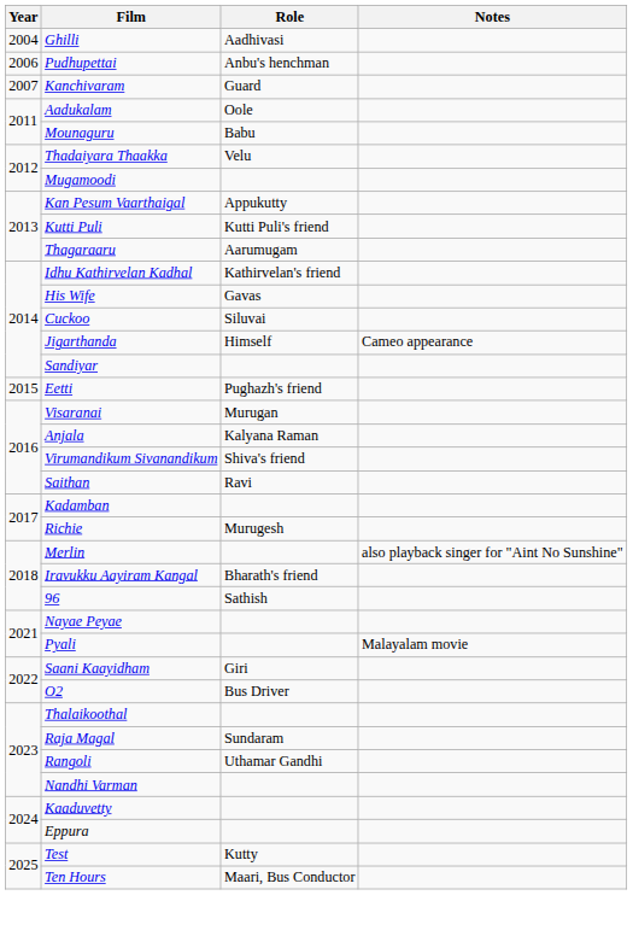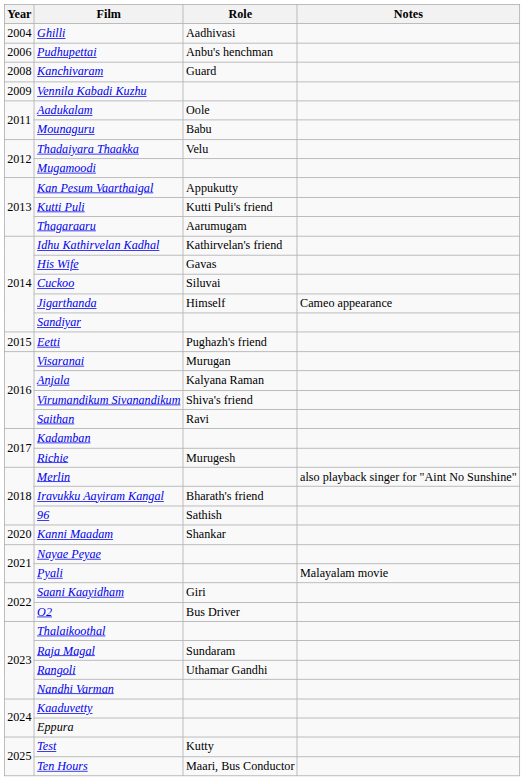 <table class="wikitable" style="font-size: 100%;">
 <tr>
 <th>Year</th>
 <th>Film</th>
 <th>Role</th>
 <th>Notes</th>
 </tr>
 <tr>
 <td rowspan="1">2004</td>
 <td><em><a href='#'>Ghilli</a></em></td>
 <td>Aadhivasi</td>
 <td></td>
 </tr>
 <tr>
 <td rowspan="1">2006</td>
 <td><em><a href='#'>Pudhupettai</a></em></td>
 <td>Anbu's henchman</td>
 <td></td>
 </tr>
 <tr>
-<td>2007</td>
+<td>2008</td>
 <td><em><a href='#'>Kanchivaram</a></em></td>
 <td>Guard</td>
+<td></td>
+</tr>
+<tr>
+<td rowspan="1">2009</td>
+<td><em><a href='#'>Vennila Kabadi Kuzhu</a></em></td>
+<td></td>
 <td></td>
 </tr>
 <tr>
 <td rowspan="2">2011</td>
 <td><em><a href='#'>Aadukalam</a></em></td>
 <td>Oole</td>
 <td></td>
 </tr>
 <tr>
 <td><em><a href='#'>Mounaguru</a></em></td>
 <td>Babu</td>
 <td></td>
 </tr>
 <tr>
 <td rowspan="2">2012</td>
 <td><em><a href='#'>Thadaiyara Thaakka</a></em></td>
 <td>Velu</td>
 <td></td>
 </tr>
 <tr>
 <td><em><a href='#'>Mugamoodi</a></em></td>
 <td></td>
 <td></td>
 </tr>
 <tr>
 <td rowspan="3">2013</td>
 <td><em><a href='#'>Kan Pesum Vaarthaigal</a></em></td>
 <td>Appukutty</td>
 <td></td>
 </tr>
 <tr>
 <td><em><a href='#'>Kutti Puli</a></em></td>
 <td>Kutti Puli's friend</td>
 <td></td>
 </tr>
 <tr>
 <td><em><a href='#'>Thagaraaru</a></em></td>
 <td>Aarumugam</td>
 <td></td>
 </tr>
 <tr>
 <td rowspan="5">2014</td>
 <td><em><a href='#'>Idhu Kathirvelan Kadhal</a></em></td>
 <td>Kathirvelan's friend</td>
 <td></td>
 </tr>
 <tr>
 <td><em><a href='#'>His Wife</a></em></td>
 <td>Gavas</td>
 <td></td>
 </tr>
 <tr>
 <td><em><a href='#'>Cuckoo</a></em></td>
 <td>Siluvai</td>
 <td></td>
 </tr>
 <tr>
 <td><em><a href='#'>Jigarthanda</a></em></td>
 <td>Himself</td>
 <td>Cameo appearance</td>
 </tr>
 <tr>
 <td><em><a href='#'>Sandiyar</a></em></td>
 <td></td>
 <td></td>
 </tr>
 <tr>
 <td rowspan="1">2015</td>
 <td><em><a href='#'>Eetti</a></em></td>
 <td>Pughazh's friend</td>
 <td></td>
 </tr>
 <tr>
 <td rowspan="4">2016</td>
 <td><em><a href='#'>Visaranai</a></em></td>
 <td>Murugan</td>
 <td></td>
 </tr>
 <tr>
 <td><em><a href='#'>Anjala</a></em></td>
 <td>Kalyana Raman</td>
 <td></td>
 </tr>
 <tr>
 <td><em><a href='#'>Virumandikum Sivanandikum</a></em></td>
 <td>Shiva's friend</td>
 <td></td>
 </tr>
 <tr>
 <td><em><a href='#'>Saithan</a></em></td>
 <td>Ravi</td>
 <td></td>
 </tr>
 <tr>
 <td rowspan="2">2017</td>
 <td><em><a href='#'>Kadamban</a></em></td>
 <td></td>
 <td></td>
 </tr>
 <tr>
 <td><em><a href='#'>Richie</a></em></td>
 <td>Murugesh</td>
 <td></td>
 </tr>
 <tr>
 <td rowspan="3">2018</td>
 <td><em><a href='#'>Merlin</a></em></td>
 <td></td>
 <td>also playback singer for "Aint No Sunshine"</td>
 </tr>
 <tr>
 <td><em><a href='#'>Iravukku Aayiram Kangal</a></em></td>
 <td>Bharath's friend</td>
 <td></td>
 </tr>
 <tr>
 <td><em><a href='#'>96</a></em></td>
 <td>Sathish</td>
 <td></td>
 </tr>
 <tr>
+<td>2020</td>
+<td><em><a href='#'>Kanni Maadam</a></em></td>
+<td>Shankar</td>
+<td></td>
+</tr>
+<tr>
 <td rowspan="2">2021</td>
 <td><em><a href='#'>Nayae Peyae</a></em></td>
 <td></td>
 <td></td>
 </tr>
 <tr>
 <td><em><a href='#'>Pyali</a></em></td>
 <td></td>
 <td>Malayalam movie</td>
 </tr>
 <tr>
 <td rowspan="2">2022</td>
 <td><em><a href='#'>Saani Kaayidham</a></em></td>
 <td>Giri</td>
 <td></td>
 </tr>
 <tr>
 <td><em><a href='#'>O2</a></em></td>
 <td>Bus Driver</td>
 <td></td>
 </tr>
 <tr>
 <td rowspan="4">2023</td>
 <td><em><a href='#'>Thalaikoothal</a></em></td>
 <td></td>
 <td></td>
 </tr>
 <tr>
 <td><em><a href='#'>Raja Magal</a></em></td>
 <td>Sundaram</td>
 <td></td>
 </tr>
 <tr>
 <td><em><a href='#'>Rangoli</a></em></td>
 <td>Uthamar Gandhi</td>
 <td></td>
 </tr>
 <tr>
 <td><em><a href='#'>Nandhi Varman</a></em></td>
 <td></td>
 <td></td>
 </tr>
 <tr>
 <td rowspan="2">2024</td>
 <td><em><a href='#'>Kaaduvetty</a></em></td>
 <td></td>
 <td></td>
 </tr>
 <tr>
 <td><em>Eppura</em></td>
 <td></td>
 <td></td>
 </tr>
 <tr>
 <td rowspan="2">2025</td>
 <td><em><a href='#'>Test</a></em></td>
 <td>Kutty</td>
 <td></td>
 </tr>
 <tr>
 <td><em><a href='#'>Ten Hours</a></em></td>
 <td>Maari, Bus Conductor</td>
 <td></td>
 </tr>
 </table>
